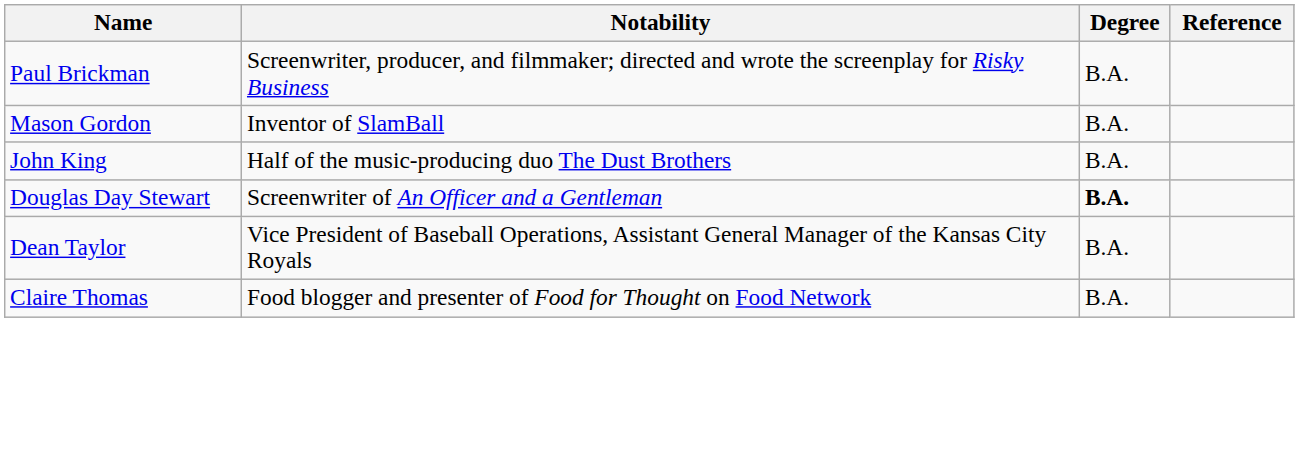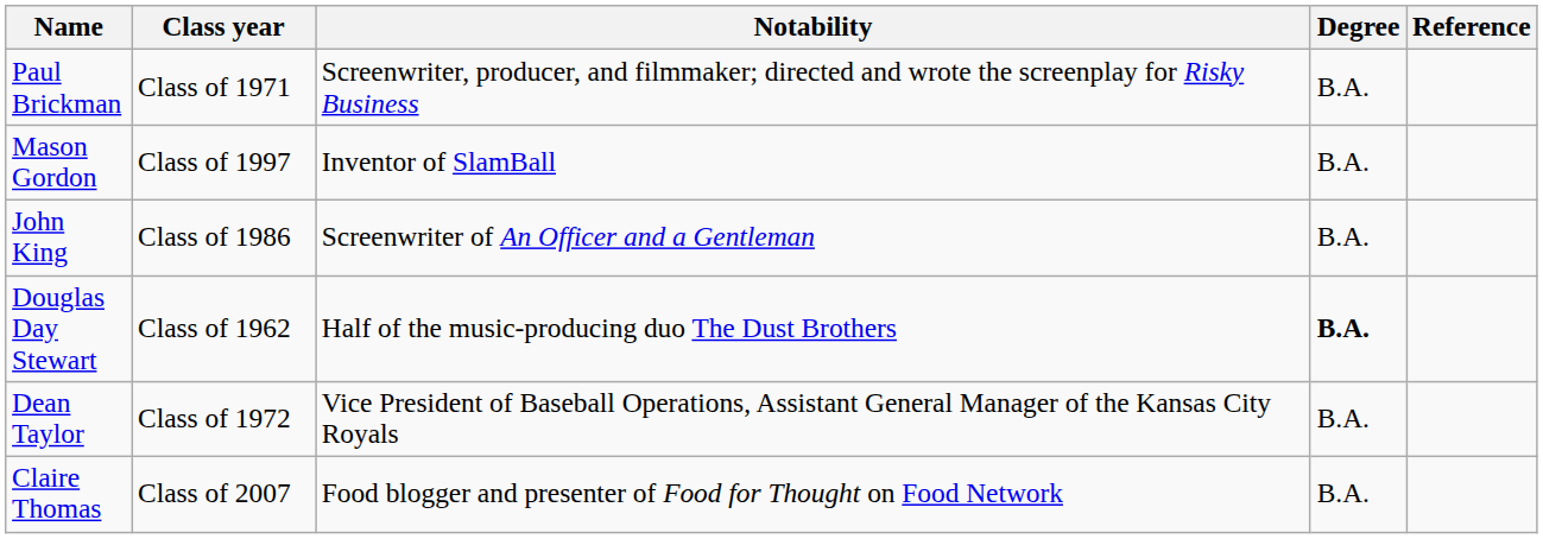 <table class="wikitable" style="width:100%">
 <tr>
 <th style="width:*;">Name</th>
+<th style="width:12%;">Class year</th>
 <th class="unsortable" style="width:65%;">Notability</th>
 <th>Degree</th>
 <th>Reference</th>
 </tr>
 <tr>
 <td><a href='#'>Paul Brickman</a></td>
+<td>Class of 1971</td>
 <td>Screenwriter, producer, and filmmaker; directed and wrote the screenplay for <em><a href='#'>Risky Business</a></em></td>
 <td>B.A.</td>
 <td></td>
 </tr>
 <tr>
 <td><a href='#'>Mason Gordon</a></td>
+<td>Class of 1997</td>
 <td>Inventor of <a href='#'>SlamBall</a></td>
 <td>B.A.</td>
 <td></td>
 </tr>
 <tr>
 <td><a href='#'>John King</a></td>
-<td>Half of the music-producing duo <a href='#'>The Dust Brothers</a></td>
+<td>Class of 1986</td>
+<td>Screenwriter of <em><a href='#'>An Officer and a Gentleman</a></em></td>
 <td>B.A.</td>
 <td></td>
 </tr>
 <tr>
 <td><a href='#'>Douglas Day Stewart</a></td>
-<td>Screenwriter of <em><a href='#'>An Officer and a Gentleman</a></em></td>
+<td>Class of 1962</td>
+<td>Half of the music-producing duo <a href='#'>The Dust Brothers</a></td>
 <td><strong>B.A.</strong></td>
 <td></td>
 </tr>
 <tr>
 <td><a href='#'>Dean Taylor</a></td>
+<td>Class of 1972</td>
 <td>Vice President of Baseball Operations, Assistant General Manager of the Kansas City Royals</td>
 <td>B.A.</td>
 <td></td>
 </tr>
 <tr>
 <td><a href='#'>Claire Thomas</a></td>
+<td>Class of 2007</td>
 <td>Food blogger and presenter of <em>Food for Thought</em> on <a href='#'>Food Network</a></td>
 <td>B.A.</td>
 <td></td>
 </tr>
 </table>
